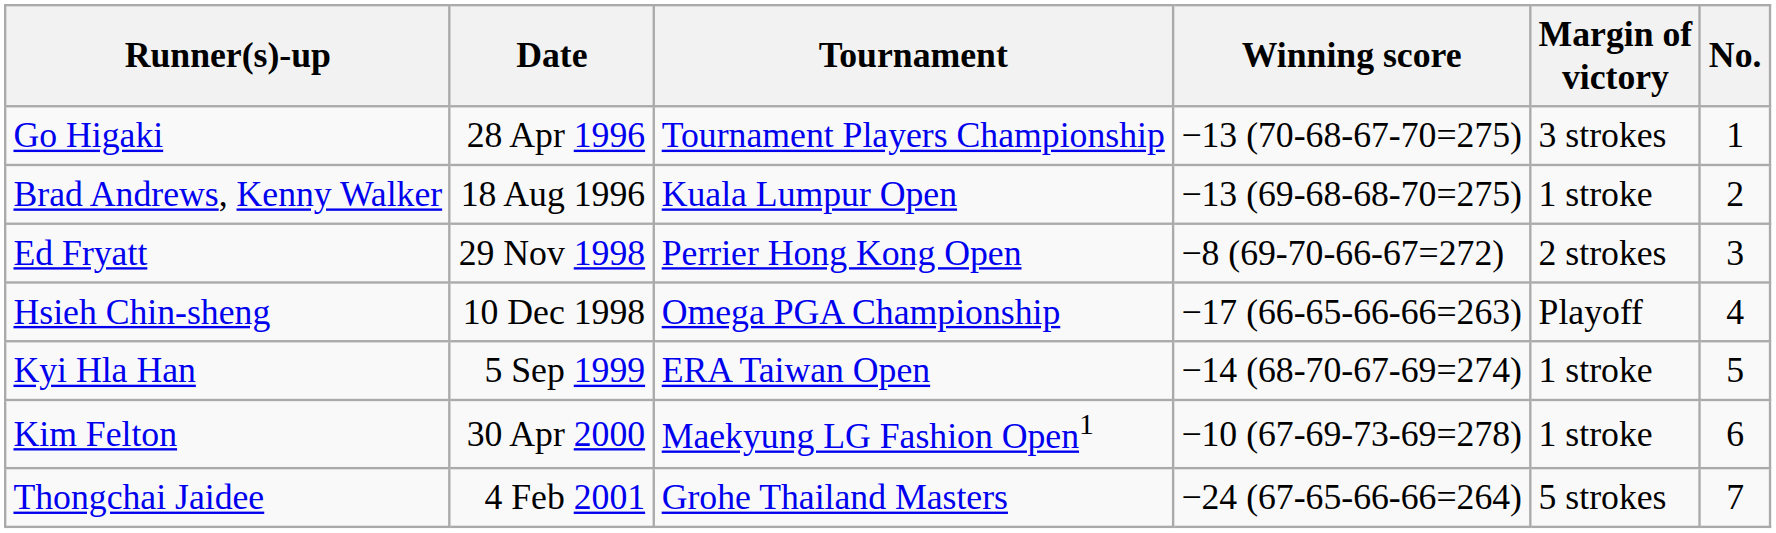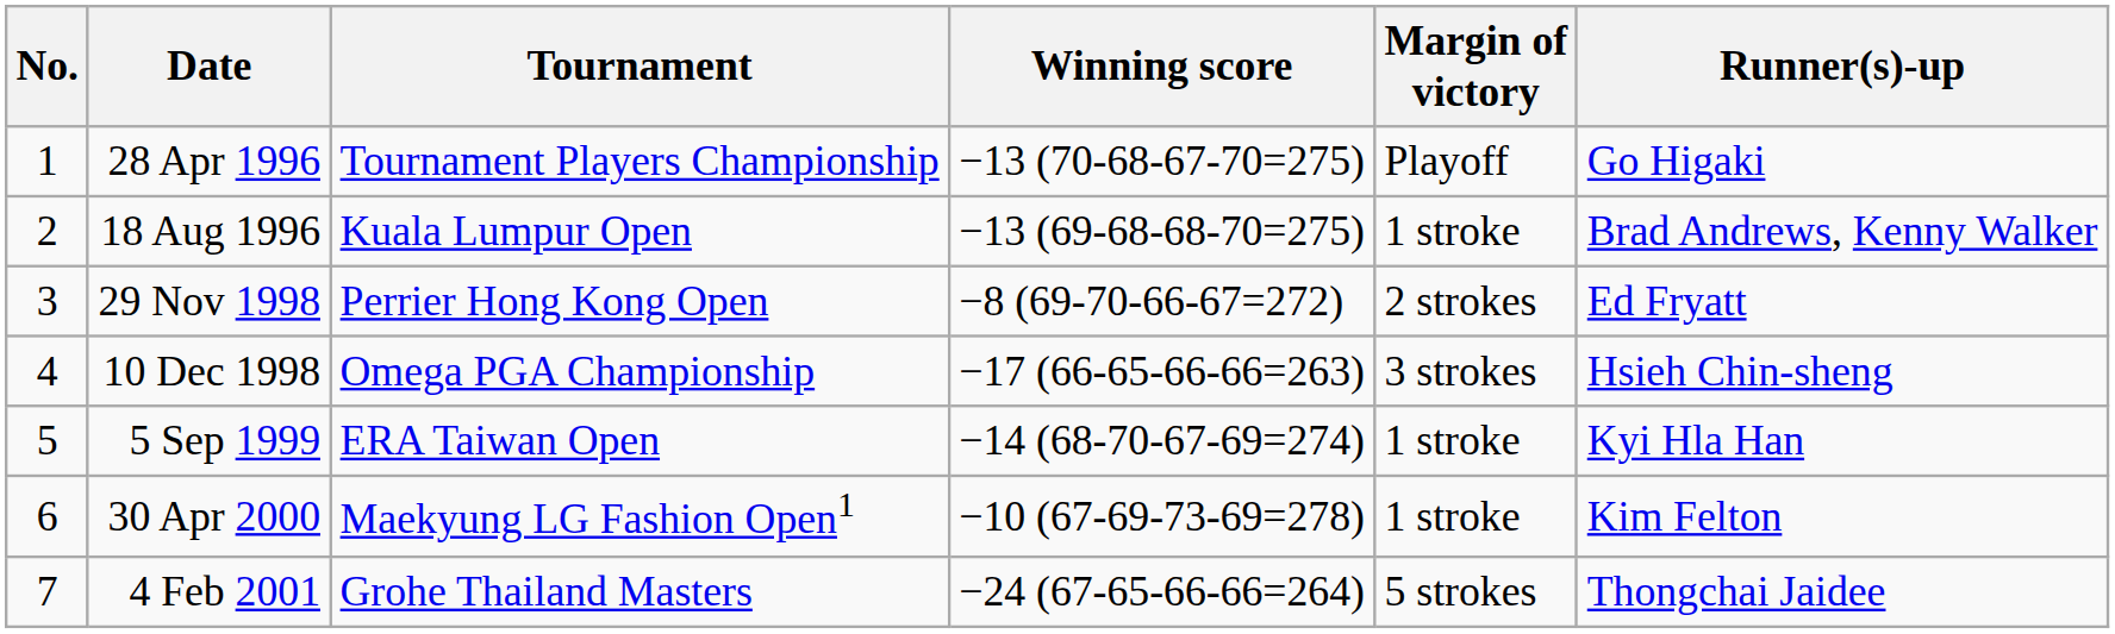 <table class="wikitable" style="font-size:95%;">
 <tr>
-<th>Runner(s)-up</th>
+<th>No.</th>
 <th>Date</th>
 <th>Tournament</th>
 <th>Winning score</th>
 <th>Margin of<br>victory</th>
-<th>No.</th>
+<th>Runner(s)-up</th>
 </tr>
 <tr>
-<td> <a href='#'>Go Higaki</a></td>
+<td align=center>1</td>
 <td align=right>28 Apr <a href='#'>1996</a></td>
 <td><a href='#'>Tournament Players Championship</a></td>
 <td>−13 (70-68-67-70=275)</td>
-<td>3 strokes</td>
-<td align=center>1</td>
+<td>Playoff</td>
+<td> <a href='#'>Go Higaki</a></td>
 </tr>
 <tr>
-<td> <a href='#'>Brad Andrews</a>,  <a href='#'>Kenny Walker</a></td>
+<td align=center>2</td>
 <td align=right>18 Aug 1996</td>
 <td><a href='#'>Kuala Lumpur Open</a></td>
 <td>−13 (69-68-68-70=275)</td>
 <td>1 stroke</td>
-<td align=center>2</td>
+<td> <a href='#'>Brad Andrews</a>,  <a href='#'>Kenny Walker</a></td>
 </tr>
 <tr>
-<td> <a href='#'>Ed Fryatt</a></td>
+<td align=center>3</td>
 <td align=right>29 Nov <a href='#'>1998</a></td>
 <td><a href='#'>Perrier Hong Kong Open</a></td>
 <td>−8 (69-70-66-67=272)</td>
 <td>2 strokes</td>
-<td align=center>3</td>
+<td> <a href='#'>Ed Fryatt</a></td>
 </tr>
 <tr>
-<td> <a href='#'>Hsieh Chin-sheng</a></td>
+<td align=center>4</td>
 <td align=right>10 Dec 1998</td>
 <td><a href='#'>Omega PGA Championship</a></td>
 <td>−17 (66-65-66-66=263)</td>
-<td>Playoff</td>
-<td align=center>4</td>
+<td>3 strokes</td>
+<td> <a href='#'>Hsieh Chin-sheng</a></td>
 </tr>
 <tr>
-<td> <a href='#'>Kyi Hla Han</a></td>
+<td align=center>5</td>
 <td align=right>5 Sep <a href='#'>1999</a></td>
 <td><a href='#'>ERA Taiwan Open</a></td>
 <td>−14 (68-70-67-69=274)</td>
 <td>1 stroke</td>
-<td align=center>5</td>
+<td> <a href='#'>Kyi Hla Han</a></td>
 </tr>
 <tr>
-<td> <a href='#'>Kim Felton</a></td>
+<td align=center>6</td>
 <td align=right>30 Apr <a href='#'>2000</a></td>
 <td><a href='#'>Maekyung LG Fashion Open</a><sup>1</sup></td>
 <td>−10 (67-69-73-69=278)</td>
 <td>1 stroke</td>
-<td align=center>6</td>
+<td> <a href='#'>Kim Felton</a></td>
 </tr>
 <tr>
-<td> <a href='#'>Thongchai Jaidee</a></td>
+<td align=center>7</td>
 <td align=right>4 Feb <a href='#'>2001</a></td>
 <td><a href='#'>Grohe Thailand Masters</a></td>
 <td>−24 (67-65-66-66=264)</td>
 <td>5 strokes</td>
-<td align=center>7</td>
+<td> <a href='#'>Thongchai Jaidee</a></td>
 </tr>
 </table>
